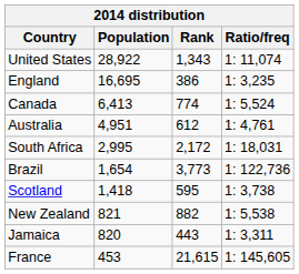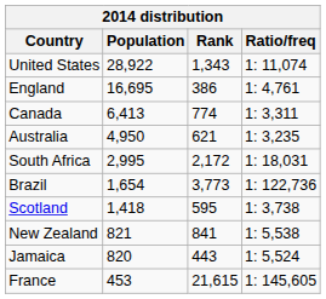 <table class="wikitable">
 <tr>
 <th colspan=5>2014 distribution</th>
 </tr>
 <tr>
 <th>Country</th>
 <th>Population</th>
 <th>Rank</th>
 <th>Ratio/freq</th>
 </tr>
 <tr>
 <td> United States</td>
 <td>28,922</td>
 <td>1,343</td>
 <td>1: 11,074</td>
 </tr>
 <tr>
 <td> England</td>
 <td>16,695</td>
 <td>386</td>
-<td>1: 3,235</td>
+<td>1: 4,761</td>
 </tr>
 <tr>
 <td> Canada</td>
 <td>6,413</td>
 <td>774</td>
-<td>1: 5,524</td>
+<td>1: 3,311</td>
 </tr>
 <tr>
 <td> Australia</td>
-<td>4,951</td>
-<td>612</td>
-<td>1: 4,761</td>
+<td>4,950</td>
+<td>621</td>
+<td>1: 3,235</td>
 </tr>
 <tr>
 <td> South Africa</td>
 <td>2,995</td>
 <td>2,172</td>
 <td>1: 18,031</td>
 </tr>
 <tr>
 <td> Brazil</td>
 <td>1,654</td>
 <td>3,773</td>
 <td>1: 122,736</td>
 </tr>
 <tr>
 <td> <a href='#'>Scotland</a></td>
 <td>1,418</td>
 <td>595</td>
 <td>1: 3,738</td>
 </tr>
 <tr>
 <td> New Zealand</td>
 <td>821</td>
-<td>882</td>
+<td>841</td>
 <td>1: 5,538</td>
 </tr>
 <tr>
 <td> Jamaica</td>
 <td>820</td>
 <td>443</td>
-<td>1: 3,311</td>
+<td>1: 5,524</td>
 </tr>
 <tr>
 <td> France</td>
 <td>453</td>
 <td>21,615</td>
 <td>1: 145,605</td>
 </tr>
 </table>
